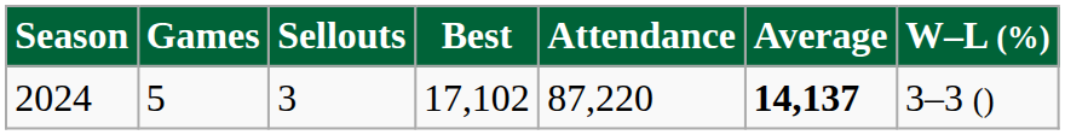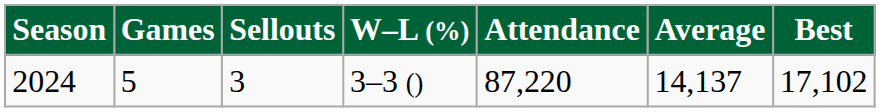 <table class="wikitable">
 <tr style="background: #006338; color: #FFFFFF" align="center">
 <td><strong>Season</strong></td>
 <td><strong>Games</strong></td>
 <td><strong>Sellouts</strong></td>
-<td><strong>Best</strong></td>
+<td><strong>W–L  <small>(%)</small> </strong></td>
 <td><strong>Attendance</strong></td>
 <td><strong>Average</strong></td>
-<td><strong>W–L  <small>(%)</small> </strong></td>
+<td><strong>Best</strong></td>
 </tr>
 <tr>
 <td>2024</td>
 <td>5</td>
 <td>3</td>
+<td>3–3 <small>()</small></td>
+<td>87,220</td>
+<td>14,137</td>
 <td>17,102</td>
-<td>87,220</td>
-<td><strong>14,137</strong></td>
-<td>3–3 <small>()</small></td>
 </tr>
 </table>
